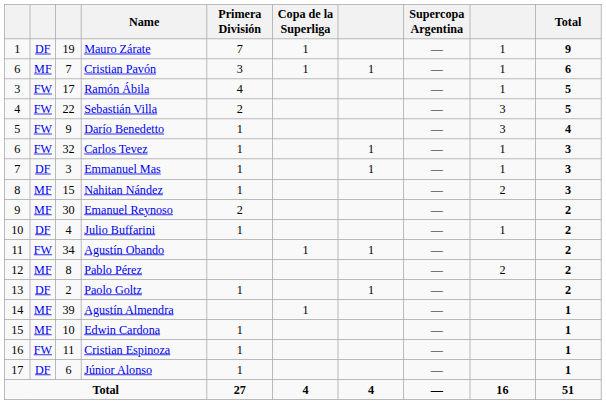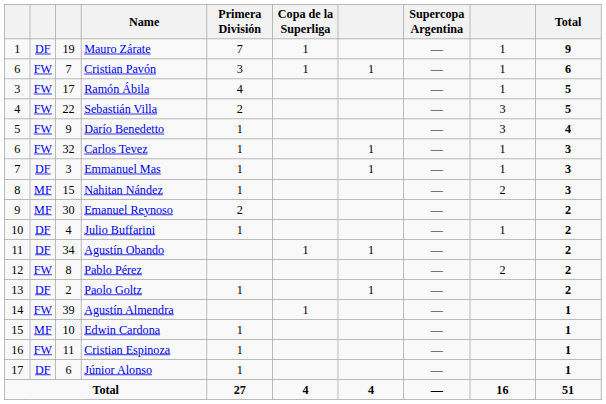 <table class="wikitable sortable" style="font-size: 95%; text-align: center;">
 <tr>
 <th width=25></th>
 <th width=25></th>
 <th width=25></th>
 <th width=150>Name</th>
 <th width= 75>Primera División</th>
 <th width= 75>Copa de la Superliga</th>
 <th width= 75></th>
 <th width= 75>Supercopa Argentina</th>
 <th width= 75></th>
 <th width= 75>Total</th>
 </tr>
 <tr>
 <td>1</td>
 <td><a href='#'>DF</a></td>
 <td>19</td>
 <td align=left> <a href='#'>Mauro Zárate</a></td>
 <td>7</td>
 <td>1</td>
 <td></td>
 <td>—</td>
 <td>1</td>
 <td><strong>9</strong></td>
 </tr>
 <tr>
 <td>6</td>
-<td><a href='#'>MF</a></td>
+<td><a href='#'>FW</a></td>
 <td>7</td>
 <td align=left> <a href='#'>Cristian Pavón</a></td>
 <td>3</td>
 <td>1</td>
 <td>1</td>
 <td>—</td>
 <td>1</td>
 <td><strong>6</strong></td>
 </tr>
 <tr>
 <td>3</td>
 <td><a href='#'>FW</a></td>
 <td>17</td>
 <td align=left> <a href='#'>Ramón Ábila</a></td>
 <td>4</td>
 <td></td>
 <td></td>
 <td>—</td>
 <td>1</td>
 <td><strong>5</strong></td>
 </tr>
 <tr>
 <td>4</td>
 <td><a href='#'>FW</a></td>
 <td>22</td>
 <td align=left> <a href='#'>Sebastián Villa</a></td>
 <td>2</td>
 <td></td>
 <td></td>
 <td>—</td>
 <td>3</td>
 <td><strong>5</strong></td>
 </tr>
 <tr>
 <td>5</td>
 <td><a href='#'>FW</a></td>
 <td>9</td>
 <td align=left> <a href='#'>Darío Benedetto</a></td>
 <td>1</td>
 <td></td>
 <td></td>
 <td>—</td>
 <td>3</td>
 <td><strong>4</strong></td>
 </tr>
 <tr>
 <td>6</td>
 <td><a href='#'>FW</a></td>
 <td>32</td>
 <td align=left> <a href='#'>Carlos Tevez</a></td>
 <td>1</td>
 <td></td>
 <td>1</td>
 <td>—</td>
 <td>1</td>
 <td><strong>3</strong></td>
 </tr>
 <tr>
 <td>7</td>
 <td><a href='#'>DF</a></td>
 <td>3</td>
 <td align=left> <a href='#'>Emmanuel Mas</a></td>
 <td>1</td>
 <td></td>
 <td>1</td>
 <td>—</td>
 <td>1</td>
 <td><strong>3</strong></td>
 </tr>
 <tr>
 <td>8</td>
 <td><a href='#'>MF</a></td>
 <td>15</td>
 <td align=left> <a href='#'>Nahitan Nández</a></td>
 <td>1</td>
 <td></td>
 <td></td>
 <td>—</td>
 <td>2</td>
 <td><strong>3</strong></td>
 </tr>
 <tr>
 <td>9</td>
 <td><a href='#'>MF</a></td>
 <td>30</td>
 <td align=left> <a href='#'>Emanuel Reynoso</a></td>
 <td>2</td>
 <td></td>
 <td></td>
 <td>—</td>
 <td></td>
 <td><strong>2</strong></td>
 </tr>
 <tr>
 <td>10</td>
 <td><a href='#'>DF</a></td>
 <td>4</td>
 <td align=left> <a href='#'>Julio Buffarini</a></td>
 <td>1</td>
 <td></td>
 <td></td>
 <td>—</td>
 <td>1</td>
 <td><strong>2</strong></td>
 </tr>
 <tr>
 <td>11</td>
-<td><a href='#'>FW</a></td>
+<td><a href='#'>DF</a></td>
 <td>34</td>
 <td align=left> <a href='#'>Agustín Obando</a></td>
 <td></td>
 <td>1</td>
 <td>1</td>
 <td>—</td>
 <td></td>
 <td><strong>2</strong></td>
 </tr>
 <tr>
 <td>12</td>
-<td><a href='#'>MF</a></td>
+<td><a href='#'>FW</a></td>
 <td>8</td>
 <td align=left> <a href='#'>Pablo Pérez</a></td>
 <td></td>
 <td></td>
 <td></td>
 <td>—</td>
 <td>2</td>
 <td><strong>2</strong></td>
 </tr>
 <tr>
 <td>13</td>
 <td><a href='#'>DF</a></td>
 <td>2</td>
 <td align=left> <a href='#'>Paolo Goltz</a></td>
 <td>1</td>
 <td></td>
 <td>1</td>
 <td>—</td>
 <td></td>
 <td><strong>2</strong></td>
 </tr>
 <tr>
 <td>14</td>
-<td><a href='#'>MF</a></td>
+<td><a href='#'>FW</a></td>
 <td>39</td>
 <td align=left> <a href='#'>Agustín Almendra</a></td>
 <td></td>
 <td>1</td>
 <td></td>
 <td>—</td>
 <td></td>
 <td><strong>1</strong></td>
 </tr>
 <tr>
 <td>15</td>
 <td><a href='#'>MF</a></td>
 <td>10</td>
 <td align=left> <a href='#'>Edwin Cardona</a></td>
 <td>1</td>
 <td></td>
 <td></td>
 <td>—</td>
 <td></td>
 <td><strong>1</strong></td>
 </tr>
 <tr>
 <td>16</td>
 <td><a href='#'>FW</a></td>
 <td>11</td>
 <td align=left> <a href='#'>Cristian Espinoza</a></td>
 <td>1</td>
 <td></td>
 <td></td>
 <td>—</td>
 <td></td>
 <td><strong>1</strong></td>
 </tr>
 <tr>
 <td>17</td>
 <td><a href='#'>DF</a></td>
 <td>6</td>
 <td align=left> <a href='#'>Júnior Alonso</a></td>
 <td>1</td>
 <td></td>
 <td></td>
 <td>—</td>
 <td></td>
 <td><strong>1</strong></td>
 </tr>
 <tr align=center>
 <td colspan=4><strong>Total</strong></td>
 <td><strong>27</strong></td>
 <td><strong>4</strong></td>
 <td><strong>4</strong></td>
 <td><strong>—</strong></td>
 <td><strong>16</strong></td>
 <td><strong>51</strong></td>
 </tr>
 </table>
